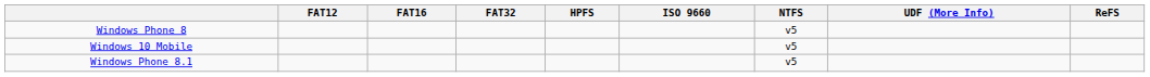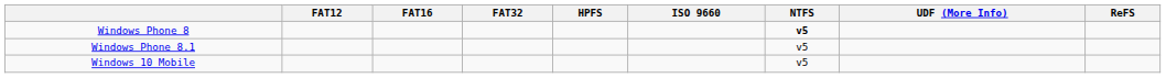 <table class="wikitable sortable" style=font-size:85%;text-align:center;width:100%>
 <tr>
 <th></th>
 <th>FAT12</th>
 <th>FAT16</th>
 <th>FAT32</th>
 <th>HPFS</th>
 <th>ISO 9660</th>
 <th>NTFS</th>
 <th>UDF <a href='#'>(More Info)</a></th>
 <th>ReFS</th>
 </tr>
 <tr>
 <td><a href='#'>Windows Phone 8</a></td>
+<td></td>
+<td></td>
+<td></td>
+<td></td>
+<td></td>
+<td><strong> v5</strong></td>
+<td></td>
+<td></td>
+</tr>
+<tr>
+<td><a href='#'>Windows Phone 8.1</a></td>
 <td></td>
 <td></td>
 <td></td>
 <td></td>
 <td></td>
 <td> v5</td>
 <td></td>
 <td></td>
 </tr>
 <tr>
 <td><a href='#'>Windows 10 Mobile</a></td>
 <td></td>
 <td></td>
 <td></td>
 <td></td>
 <td></td>
 <td> v5</td>
 <td></td>
 <td></td>
 </tr>
-<tr>
-<td><a href='#'>Windows Phone 8.1</a></td>
-<td></td>
-<td></td>
-<td></td>
-<td></td>
-<td></td>
-<td> v5</td>
-<td></td>
-<td></td>
-</tr>
 </table>
